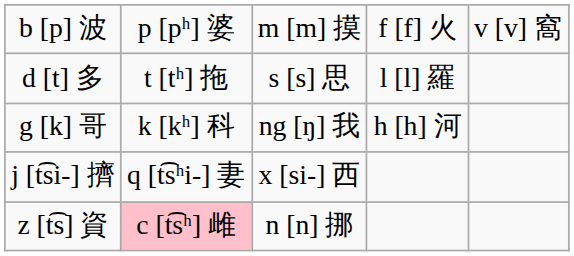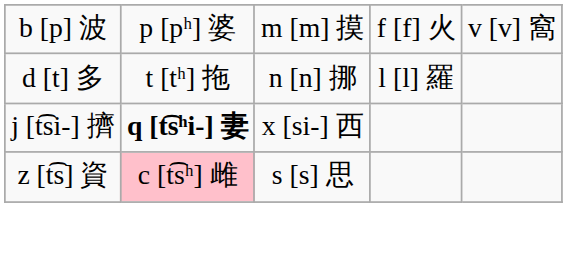 <table class="wikitable" style="text-align:center;">
 <tr>
 <td>b [p] 波</td>
 <td>p [pʰ] 婆</td>
 <td>m [m] 摸</td>
 <td>f [f] 火</td>
 <td>v [v] 窩</td>
 </tr>
 <tr>
 <td>d [t] 多</td>
 <td>t [tʰ] 拖</td>
-<td>s [s] 思</td>
+<td>n [n] 挪</td>
 <td>l [l] 羅</td>
 <td></td>
 </tr>
 <tr>
-<td>g [k] 哥</td>
-<td>k [kʰ] 科</td>
-<td>ng [ŋ] 我</td>
-<td>h [h] 河</td>
-<td></td>
-</tr>
-<tr>
 <td>j [t͡si-] 擠</td>
-<td>q [t͡sʰi-] 妻</td>
+<td><strong>q [t͡sʰi-] 妻</strong></td>
 <td>x [si-] 西</td>
 <td></td>
 <td></td>
 </tr>
 <tr>
 <td>z [t͡s] 資</td>
 <td style="background: pink;">c [t͡sʰ] 雌</td>
-<td>n [n] 挪</td>
+<td>s [s] 思</td>
 <td></td>
 <td></td>
 </tr>
 </table>
